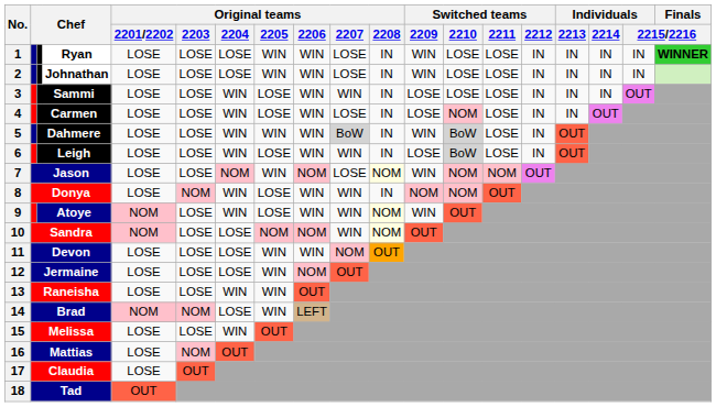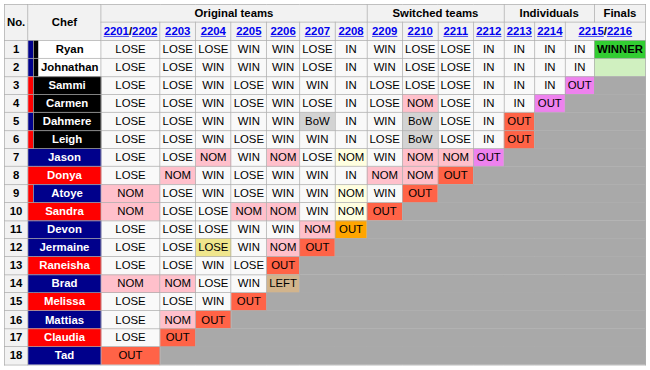 <table class="wikitable" style="text-align:center">
 <tr>
 <th rowspan="2">No.</th>
 <th colspan="3" rowspan="2">Chef</th>
 <th scope="col" colspan="7">Original teams</th>
 <th scope="col" colspan="4">Switched teams</th>
 <th scope="col" colspan="3">Individuals</th>
 <th scope="col" colspan="1">Finals</th>
 </tr>
 <tr>
 <th scope="col"><a href='#'>2201</a>/<a href='#'>2202</a></th>
 <th scope="col"><a href='#'>2203</a></th>
 <th scope="col"><a href='#'>2204</a></th>
 <th scope="col"><a href='#'>2205</a></th>
 <th scope="col"><a href='#'>2206</a></th>
 <th scope="col"><a href='#'>2207</a></th>
 <th scope="col"><a href='#'>2208</a></th>
 <th scope="col"><a href='#'>2209</a></th>
 <th scope="col"><a href='#'>2210</a></th>
 <th scope="col"><a href='#'>2211</a></th>
 <th scope="col"><a href='#'>2212</a></th>
 <th scope="col"><a href='#'>2213</a></th>
 <th scope="col"><a href='#'>2214</a></th>
 <th colspan="2"><a href='#'>2215</a>/<a href='#'>2216</a></th>
 </tr>
 <tr>
 <th scope="row">1</th>
 <th style="background:darkblue; color:#fff;"></th>
 <th style="background:black; color:#fff;"></th>
 <th style="background:white; color:#000;">Ryan</th>
 <td>LOSE</td>
 <td>LOSE</td>
 <td>LOSE</td>
 <td>WIN</td>
 <td>WIN</td>
 <td>LOSE</td>
 <td>IN</td>
 <td>WIN</td>
 <td>LOSE</td>
 <td>LOSE</td>
 <td>IN</td>
 <td>IN</td>
 <td>IN</td>
 <td>IN</td>
 <td style="background:limegreen;"><strong>WINNER</strong></td>
 </tr>
 <tr>
 <th scope="row">2</th>
 <th style="background:darkblue; color:#fff;"></th>
 <th style="background:black; color:#fff;"></th>
 <th style="background:white; color:#000;">Johnathan</th>
 <td>LOSE</td>
 <td>LOSE</td>
-<td>LOSE</td>
+<td>WIN</td>
 <td>WIN</td>
 <td>WIN</td>
 <td>LOSE</td>
 <td>IN</td>
 <td>WIN</td>
 <td>LOSE</td>
 <td>LOSE</td>
 <td>IN</td>
 <td>IN</td>
 <td>IN</td>
 <td>IN</td>
 <td style="background:#D0F0C0;"></td>
 </tr>
 <tr>
 <th scope="row">3</th>
 <th style="background:red; color:#fff;"></th>
 <th colspan="2" style="background:black; color:#fff;">Sammi</th>
 <td>LOSE</td>
 <td>LOSE</td>
 <td>WIN</td>
 <td>LOSE</td>
 <td>WIN</td>
 <td>WIN</td>
 <td>IN</td>
 <td>LOSE</td>
 <td>LOSE</td>
 <td>LOSE</td>
 <td>IN</td>
 <td>IN</td>
 <td>IN</td>
 <td style="background:violet">OUT</td>
 <td colspan="1" style="background:darkgrey;"></td>
 </tr>
 <tr>
 <th scope="row">4</th>
 <th style="background:red; color:#fff;"></th>
 <th colspan="2" style="background:black; color:#fff;">Carmen</th>
 <td>LOSE</td>
 <td>LOSE</td>
 <td>WIN</td>
 <td>LOSE</td>
 <td>WIN</td>
 <td>LOSE</td>
 <td>IN</td>
 <td>LOSE</td>
 <td style="background:pink;">NOM</td>
 <td>LOSE</td>
 <td>IN</td>
 <td>IN</td>
 <td style="background:violet">OUT</td>
 <td colspan="2" style="background:darkgrey;"></td>
 </tr>
 <tr>
 <th scope="row">5</th>
 <th style="background:darkblue; color:#fff;"></th>
 <th colspan="2" style="background:black; color:#fff;">Dahmere</th>
 <td>LOSE</td>
 <td>LOSE</td>
 <td>WIN</td>
 <td>WIN</td>
 <td>WIN</td>
 <td style="background:lightgrey;">BoW</td>
 <td>IN</td>
 <td>WIN</td>
 <td style="background:lightgrey;">BoW</td>
 <td>LOSE</td>
 <td>IN</td>
 <td style="background:tomato">OUT</td>
 <td colspan="3" style="background:darkgrey;"></td>
 </tr>
 <tr>
 <th scope="row">6</th>
 <th style="background:red; color:#fff;"></th>
 <th colspan="2" style="background:black; color:#fff;">Leigh</th>
 <td>LOSE</td>
 <td>LOSE</td>
 <td>WIN</td>
 <td>LOSE</td>
 <td>WIN</td>
 <td>WIN</td>
 <td>IN</td>
 <td>LOSE</td>
 <td style="background:lightgrey;">BoW</td>
 <td>LOSE</td>
 <td>IN</td>
 <td style="background:tomato">OUT</td>
 <td colspan="3" style="background:darkgrey;"></td>
 </tr>
 <tr>
 <th scope="row">7</th>
 <th colspan="3" style="background:darkblue; color:#fff;">Jason</th>
 <td>LOSE</td>
 <td>LOSE</td>
 <td style="background:pink;">NOM</td>
 <td>WIN</td>
 <td style="background:pink;">NOM</td>
 <td>LOSE</td>
 <td style="background:lightyellow;">NOM</td>
 <td>WIN</td>
 <td style="background:pink;">NOM</td>
 <td style="background:pink;">NOM</td>
 <td style="background:violet">OUT</td>
 <td colspan="4" style="background:darkgrey;"></td>
 </tr>
 <tr>
 <th scope="row">8</th>
 <th colspan="3" style="background:red; color:#fff;">Donya</th>
 <td>LOSE</td>
 <td style="background:pink;">NOM</td>
 <td>WIN</td>
 <td>LOSE</td>
 <td>WIN</td>
 <td>WIN</td>
 <td>IN</td>
 <td style="background:pink;">NOM</td>
 <td style="background:pink;">NOM</td>
 <td style="background:tomato">OUT</td>
 <td colspan="5" style="background:darkgrey;"></td>
 </tr>
 <tr>
 <th scope="row">9</th>
 <th style="background:red; color:#fff;"></th>
 <th colspan="2" style="background:darkblue; color:#fff;">Atoye</th>
 <td style="background:pink;">NOM</td>
 <td>LOSE</td>
 <td>WIN</td>
 <td>LOSE</td>
 <td>WIN</td>
 <td>WIN</td>
 <td style="background:lightyellow;">NOM</td>
 <td>WIN</td>
 <td style="background:tomato">OUT</td>
 <td colspan="6" style="background:darkgrey;"></td>
 </tr>
 <tr>
 <th scope="row">10</th>
 <th colspan="3" style="background:red; color:#fff;">Sandra</th>
 <td style="background:pink;">NOM</td>
 <td>LOSE</td>
 <td>LOSE</td>
 <td style="background:pink;">NOM</td>
 <td style="background:pink;">NOM</td>
 <td>WIN</td>
 <td style="background:lightyellow;">NOM</td>
 <td style="background:tomato">OUT</td>
 <td colspan="7" style="background:darkgrey;"></td>
 </tr>
 <tr>
 <th scope="row">11</th>
 <th colspan="3" style="background:darkblue; color:#fff;">Devon</th>
 <td>LOSE</td>
 <td>LOSE</td>
 <td>LOSE</td>
 <td>WIN</td>
 <td>WIN</td>
 <td style="background:pink;">NOM</td>
 <td style="background:orange">OUT</td>
 <td colspan="8" style="background:darkgrey;"></td>
 </tr>
 <tr>
 <th scope="row">12</th>
 <th colspan="3" style="background:darkblue; color:#fff;">Jermaine</th>
 <td>LOSE</td>
 <td>LOSE</td>
-<td>LOSE</td>
+<td style="background: khaki;">LOSE</td>
 <td>WIN</td>
 <td style="background:pink;">NOM</td>
 <td style="background:tomato">OUT</td>
 <td colspan="9" style="background:darkgrey;"></td>
 </tr>
 <tr>
 <th scope="row">13</th>
 <th colspan="3" style="background:red; color:#fff;">Raneisha</th>
 <td>LOSE</td>
 <td>LOSE</td>
 <td>WIN</td>
-<td>WIN</td>
+<td>LOSE</td>
 <td style="background:tomato">OUT</td>
 <td colspan="10" style="background:darkgrey;"></td>
 </tr>
 <tr>
 <th scope="row">14</th>
 <th colspan="3" style="background:darkblue; color:#fff;">Brad</th>
 <td style="background:pink;">NOM</td>
 <td style="background:pink;">NOM</td>
 <td>LOSE</td>
 <td>WIN</td>
 <td style="background:tan">LEFT</td>
 <td colspan="10" style="background:darkgrey;"></td>
 </tr>
 <tr>
 <th scope="row">15</th>
 <th colspan="3" style="background:red; color:#fff;">Melissa</th>
 <td>LOSE</td>
 <td>LOSE</td>
 <td>WIN</td>
 <td style="background:tomato">OUT</td>
 <td colspan="11" style="background:darkgrey;"></td>
 </tr>
 <tr>
 <th scope="row">16</th>
 <th colspan="3" style="background:darkblue; color:#fff;">Mattias</th>
 <td>LOSE</td>
 <td style="background:pink;">NOM</td>
 <td style="background:tomato">OUT</td>
 <td colspan="12" style="background:darkgrey;"></td>
 </tr>
 <tr>
 <th scope="row">17</th>
 <th colspan="3" style="background:red; color:#fff;">Claudia</th>
 <td>LOSE</td>
 <td style="background:tomato">OUT</td>
 <td colspan="13" style="background:darkgrey;"></td>
 </tr>
 <tr>
 <th scope="row">18</th>
 <th colspan="3" style="background:darkblue; color:#fff;">Tad</th>
 <td style="background:tomato">OUT</td>
 <td colspan="14" style="background:darkgrey;"></td>
 </tr>
 </table>
